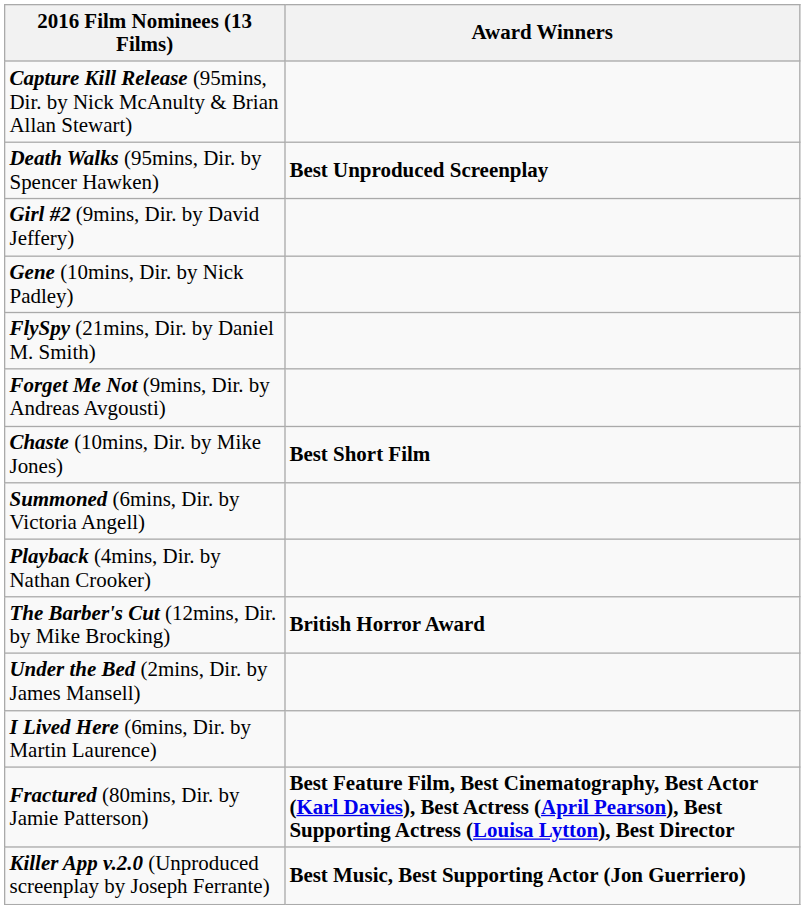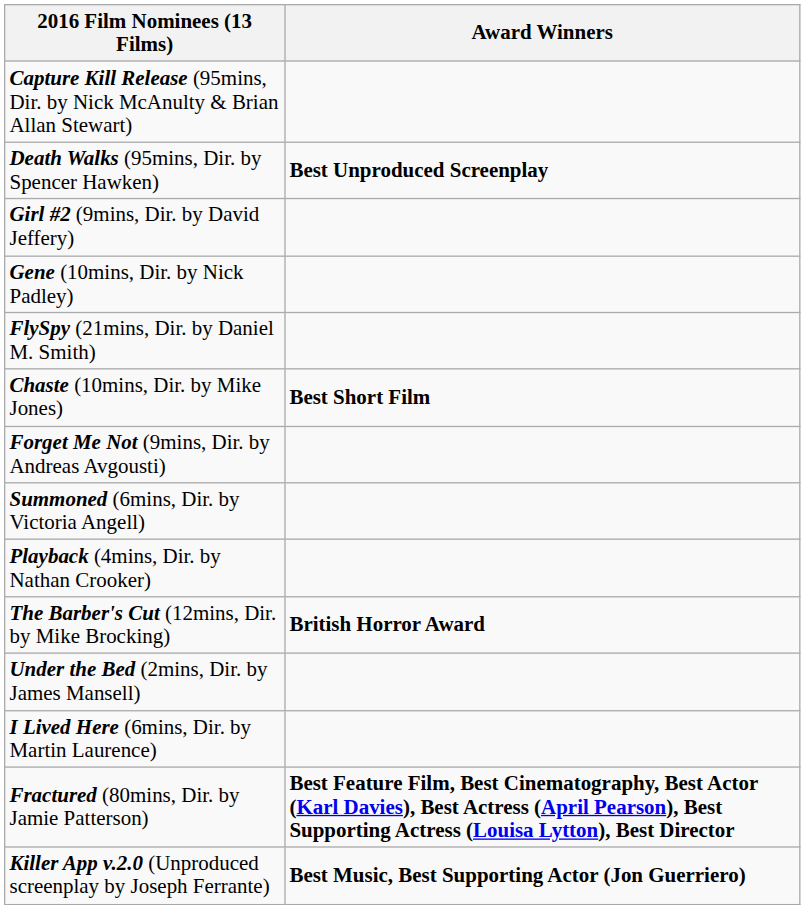 <table class="wikitable mw-collapsible mw-collapsed">
 <tr>
 <th>2016 Film Nominees (13 Films)</th>
 <th>Award Winners</th>
 </tr>
 <tr>
 <td><strong><em>Capture Kill Release</em></strong> (95mins, Dir. by Nick McAnulty & Brian Allan Stewart)</td>
 <td></td>
 </tr>
 <tr>
 <td><strong><em>Death Walks</em></strong> (95mins, Dir. by Spencer Hawken)</td>
 <td><strong>Best Unproduced Screenplay</strong></td>
 </tr>
 <tr>
 <td><strong><em>Girl #2</em></strong> (9mins, Dir. by David Jeffery)</td>
 <td></td>
 </tr>
 <tr>
 <td><strong><em>Gene</em></strong> (10mins, Dir. by Nick Padley)</td>
 <td></td>
 </tr>
 <tr>
 <td><strong><em>FlySpy</em></strong> (21mins, Dir. by Daniel M. Smith)</td>
 <td></td>
 </tr>
 <tr>
+<td><strong><em>Chaste</em></strong> (10mins, Dir. by Mike Jones)</td>
+<td><strong>Best Short Film</strong></td>
+</tr>
+<tr>
 <td><strong><em>Forget Me Not</em></strong> (9mins, Dir. by Andreas Avgousti)</td>
 <td></td>
-</tr>
-<tr>
-<td><strong><em>Chaste</em></strong> (10mins, Dir. by Mike Jones)</td>
-<td><strong>Best Short Film</strong></td>
 </tr>
 <tr>
 <td><strong><em>Summoned</em></strong> (6mins, Dir. by Victoria Angell)</td>
 <td></td>
 </tr>
 <tr>
 <td><strong><em>Playback</em></strong> (4mins, Dir. by Nathan Crooker)</td>
 <td></td>
 </tr>
 <tr>
 <td><strong><em>The Barber's Cut</em></strong> (12mins, Dir. by Mike Brocking)</td>
 <td><strong>British Horror Award</strong></td>
 </tr>
 <tr>
 <td><strong><em>Under the Bed</em></strong> (2mins, Dir. by James Mansell)</td>
 <td></td>
 </tr>
 <tr>
 <td><strong><em>I Lived Here</em></strong> (6mins, Dir. by Martin Laurence)</td>
 <td></td>
 </tr>
 <tr>
 <td><strong><em>Fractured</em></strong> (80mins, Dir. by Jamie Patterson)</td>
 <td><strong>Best Feature Film, Best Cinematography, Best Actor (<a href='#'>Karl Davies</a>), Best Actress (<a href='#'>April Pearson</a>), Best Supporting Actress (<a href='#'>Louisa Lytton</a>), Best Director</strong></td>
 </tr>
 <tr>
 <td><strong><em>Killer App v.2.0</em></strong> (Unproduced screenplay by Joseph Ferrante)</td>
 <td><strong>Best Music, Best Supporting Actor (Jon Guerriero)</strong></td>
 </tr>
 </table>
